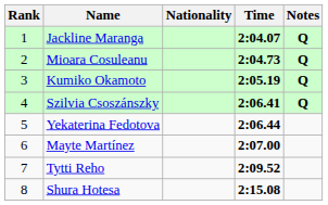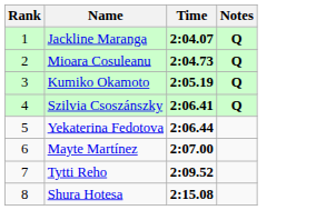 <table class="wikitable sortable" style="text-align:center">
 <tr>
 <th>Rank</th>
 <th>Name</th>
-<th>Nationality</th>
 <th>Time</th>
 <th>Notes</th>
 </tr>
 <tr bgcolor=ccffcc>
 <td>1</td>
 <td align=left><a href='#'>Jackline Maranga</a></td>
-<td align=left></td>
 <td><strong>2:04.07</strong></td>
 <td><strong>Q</strong></td>
 </tr>
 <tr bgcolor=ccffcc>
 <td>2</td>
 <td align=left><a href='#'>Mioara Cosuleanu</a></td>
-<td align=left></td>
 <td><strong>2:04.73</strong></td>
 <td><strong>Q</strong></td>
 </tr>
 <tr bgcolor=ccffcc>
 <td>3</td>
 <td align=left><a href='#'>Kumiko Okamoto</a></td>
-<td align=left></td>
 <td><strong>2:05.19</strong></td>
 <td><strong>Q</strong></td>
 </tr>
 <tr bgcolor=ccffcc>
 <td>4</td>
 <td align=left><a href='#'>Szilvia Csoszánszky</a></td>
-<td align=left></td>
 <td><strong>2:06.41</strong></td>
 <td><strong>Q</strong></td>
 </tr>
 <tr>
 <td>5</td>
 <td align=left><a href='#'>Yekaterina Fedotova</a></td>
-<td align=left></td>
 <td><strong>2:06.44</strong></td>
 <td></td>
 </tr>
 <tr>
 <td>6</td>
 <td align=left><a href='#'>Mayte Martínez</a></td>
-<td align=left></td>
 <td><strong>2:07.00</strong></td>
 <td></td>
 </tr>
 <tr>
 <td>7</td>
 <td align=left><a href='#'>Tytti Reho</a></td>
-<td align=left></td>
 <td><strong>2:09.52</strong></td>
 <td></td>
 </tr>
 <tr>
 <td>8</td>
 <td align=left><a href='#'>Shura Hotesa</a></td>
-<td align=left></td>
 <td><strong>2:15.08</strong></td>
 <td></td>
 </tr>
 </table>
